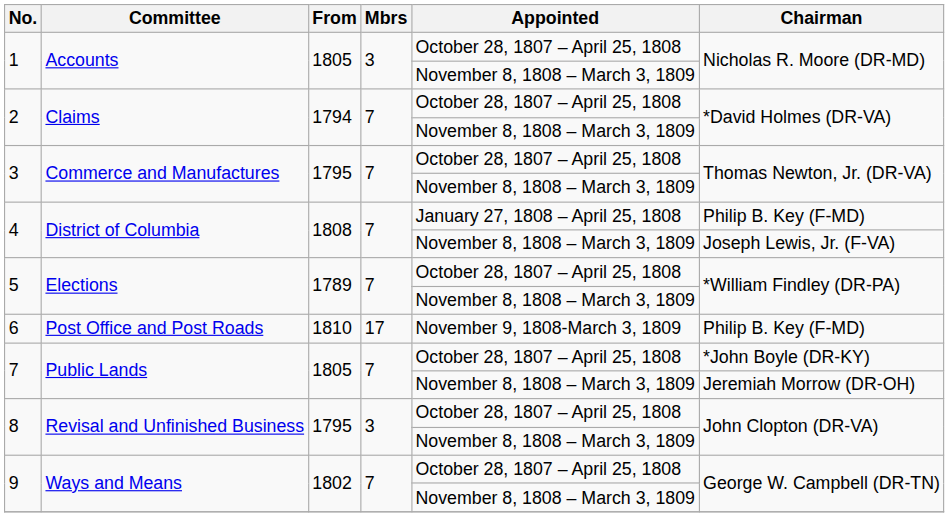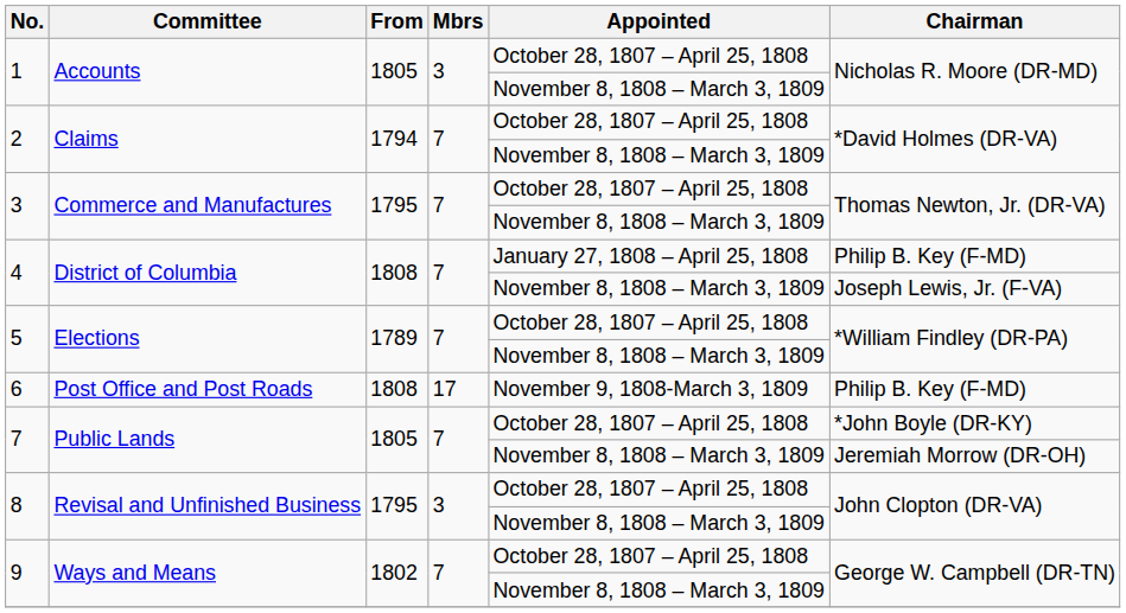 <table class="wikitable">
 <tr valign=bottom>
 <th>No.</th>
 <th>Committee</th>
 <th>From</th>
 <th>Mbrs</th>
 <th>Appointed</th>
 <th>Chairman</th>
 </tr>
 <tr>
 <td rowspan=2>1</td>
 <td rowspan=2><a href='#'>Accounts</a></td>
 <td rowspan=2>1805</td>
 <td rowspan=2>3</td>
 <td>October 28, 1807 – April 25, 1808</td>
 <td rowspan=2>Nicholas R. Moore (DR-MD)</td>
 </tr>
 <tr>
 <td>November 8, 1808 – March 3, 1809</td>
 </tr>
 <tr>
 <td rowspan=2>2</td>
 <td rowspan=2><a href='#'>Claims</a></td>
 <td rowspan=2>1794</td>
 <td rowspan=2>7</td>
 <td>October 28, 1807 – April 25, 1808</td>
 <td rowspan=2>*David Holmes (DR-VA)</td>
 </tr>
 <tr>
 <td>November 8, 1808 – March 3, 1809</td>
 </tr>
 <tr>
 <td rowspan=2>3</td>
 <td rowspan=2><a href='#'>Commerce and Manufactures</a></td>
 <td rowspan=2>1795</td>
 <td rowspan=2>7</td>
 <td>October 28, 1807 – April 25, 1808</td>
 <td rowspan=2>Thomas Newton, Jr. (DR-VA)</td>
 </tr>
 <tr>
 <td>November 8, 1808 – March 3, 1809</td>
 </tr>
 <tr>
 <td rowspan=2>4</td>
 <td rowspan=2><a href='#'>District of Columbia</a></td>
 <td rowspan=2>1808</td>
 <td rowspan=2>7</td>
 <td>January 27, 1808 – April 25, 1808</td>
 <td>Philip B. Key (F-MD)</td>
 </tr>
 <tr>
 <td>November 8, 1808 – March 3, 1809</td>
 <td>Joseph Lewis, Jr. (F-VA)</td>
 </tr>
 <tr>
 <td rowspan=2>5</td>
 <td rowspan=2><a href='#'>Elections</a></td>
 <td rowspan=2>1789</td>
 <td rowspan=2>7</td>
 <td>October 28, 1807 – April 25, 1808</td>
 <td rowspan=2>*William Findley (DR-PA)</td>
 </tr>
 <tr>
 <td>November 8, 1808 – March 3, 1809</td>
 </tr>
 <tr>
 <td>6</td>
 <td><a href='#'>Post Office and Post Roads</a></td>
-<td>1810</td>
+<td>1808</td>
 <td>17</td>
 <td>November 9, 1808-March 3, 1809</td>
 <td>Philip B. Key (F-MD)</td>
 </tr>
 <tr>
 <td rowspan=2>7</td>
 <td rowspan=2><a href='#'>Public Lands</a></td>
 <td rowspan=2>1805</td>
 <td rowspan=2>7</td>
 <td>October 28, 1807 – April 25, 1808</td>
 <td>*John Boyle (DR-KY)</td>
 </tr>
 <tr>
 <td>November 8, 1808 – March 3, 1809</td>
 <td>Jeremiah Morrow (DR-OH)</td>
 </tr>
 <tr>
 <td rowspan=2>8</td>
 <td rowspan=2><a href='#'>Revisal and Unfinished Business</a></td>
 <td rowspan=2>1795</td>
 <td rowspan=2>3</td>
 <td>October 28, 1807 – April 25, 1808</td>
 <td rowspan=2>John Clopton (DR-VA)</td>
 </tr>
 <tr>
 <td>November 8, 1808 – March 3, 1809</td>
 </tr>
 <tr>
 <td rowspan=2>9</td>
 <td rowspan=2><a href='#'>Ways and Means</a></td>
 <td rowspan=2>1802</td>
 <td rowspan=2>7</td>
 <td>October 28, 1807 – April 25, 1808</td>
 <td rowspan=2>George W. Campbell (DR-TN)</td>
 </tr>
 <tr>
 <td>November 8, 1808 – March 3, 1809</td>
 </tr>
 <tr>
 </tr>
 </table>
